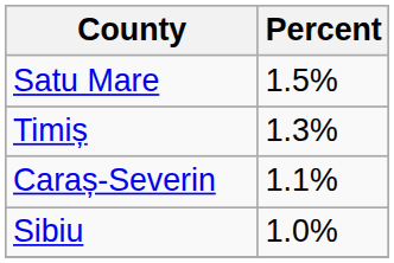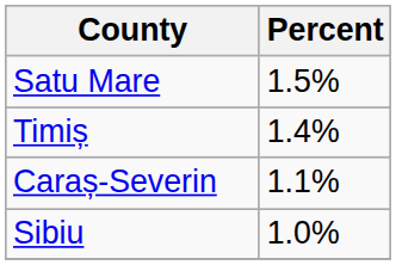 <table class="wikitable sortable" text-align:left; width=22%;">
 <tr>
 <th width=99%><strong>County</strong></th>
 <th width=1%><strong>Percent</strong></th>
 </tr>
 <tr>
 <td> <a href='#'>Satu Mare</a></td>
 <td>1.5%</td>
 </tr>
 <tr>
 <td> <a href='#'>Timiș</a></td>
-<td>1.3%</td>
+<td>1.4%</td>
 </tr>
 <tr>
 <td> <a href='#'>Caraș-Severin</a></td>
 <td>1.1%</td>
 </tr>
 <tr>
 <td> <a href='#'>Sibiu</a></td>
 <td>1.0%</td>
 </tr>
 <tr>
 </tr>
 </table>
